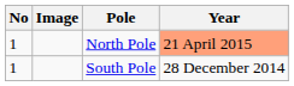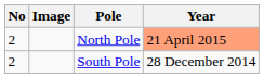 <table class="wikitable sortable">
 <tr>
 <th>No</th>
 <th>Image</th>
 <th>Pole</th>
 <th>Year</th>
 </tr>
 <tr>
-<td>1</td>
+<td>2</td>
 <td></td>
 <td><a href='#'>North Pole</a></td>
 <td style="background: lightsalmon;">21 April 2015</td>
 </tr>
 <tr>
-<td>1</td>
+<td>2</td>
 <td></td>
 <td><a href='#'>South Pole</a></td>
 <td>28 December 2014</td>
 </tr>
 </table>
